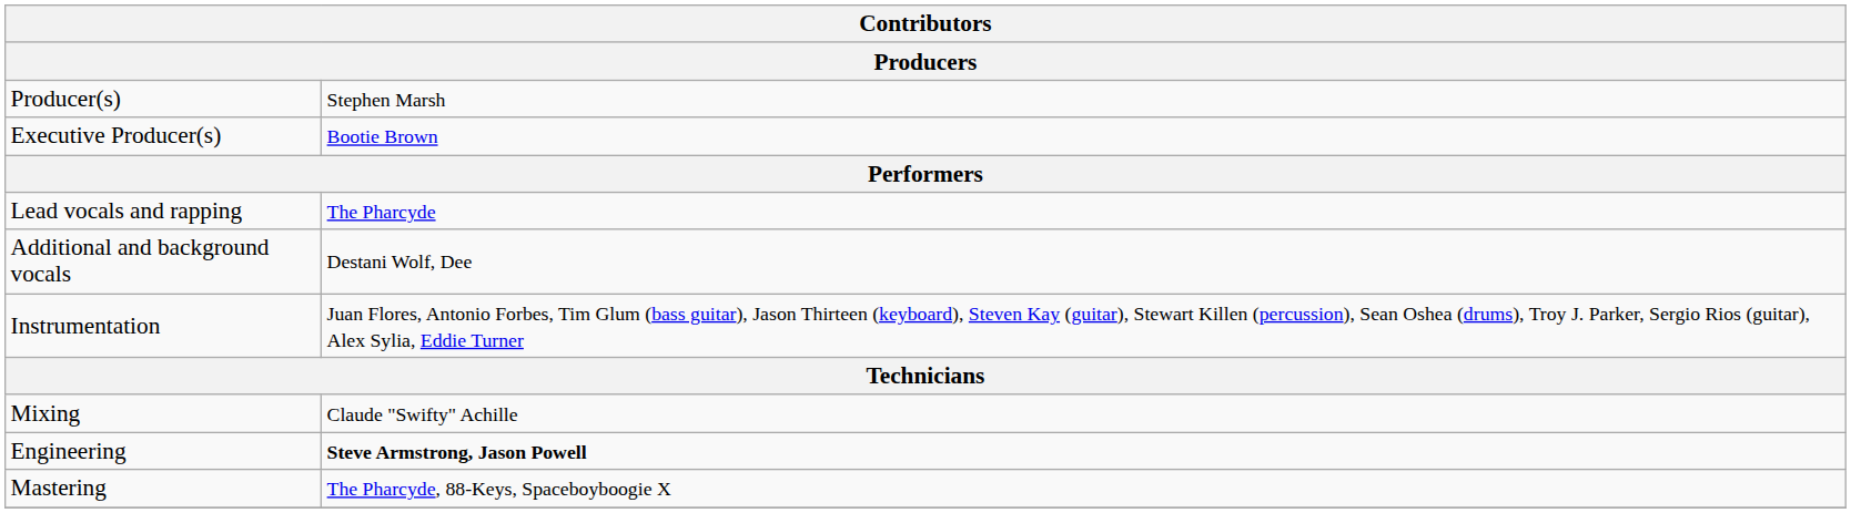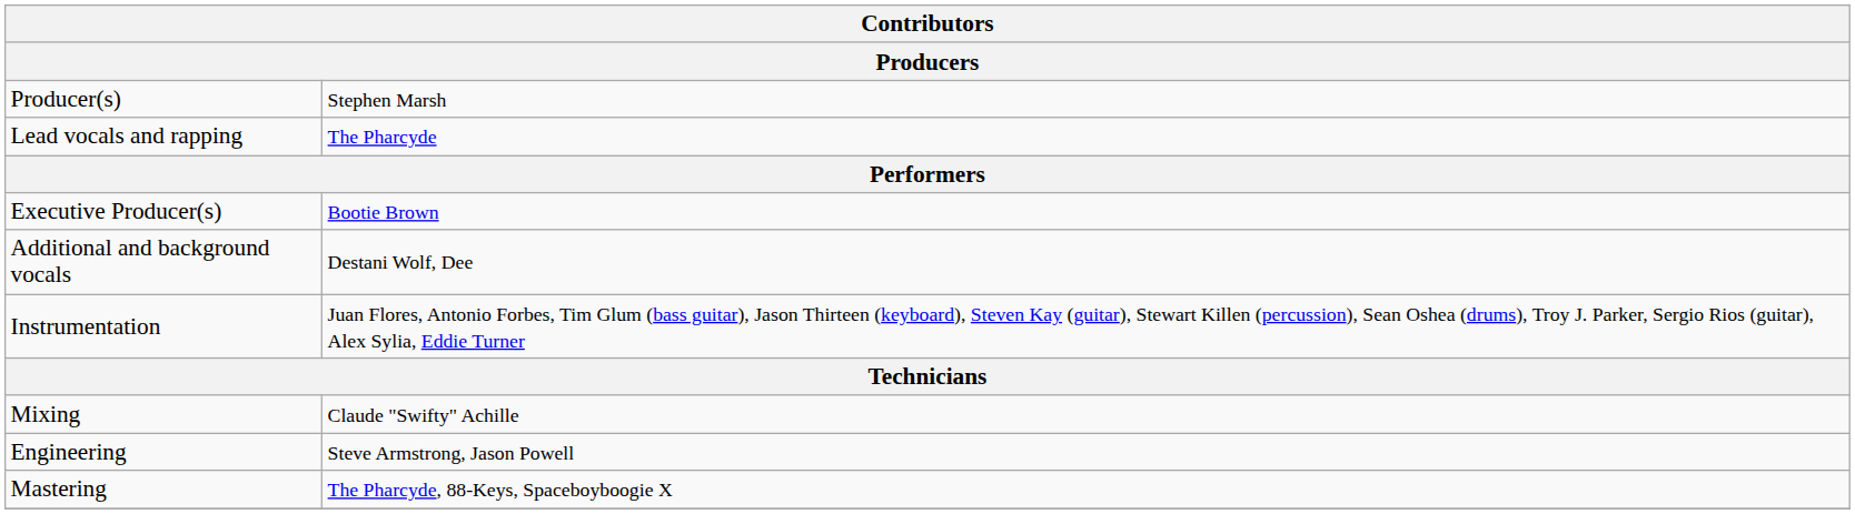 <table class="wikitable">
 <tr>
 <th colspan="2">Contributors</th>
 </tr>
 <tr>
 <th colspan="2">Producers</th>
 </tr>
 <tr>
 <td>Producer(s)</td>
 <td><small>Stephen Marsh</small></td>
 </tr>
 <tr>
-<td>Executive Producer(s)</td>
-<td><small><a href='#'>Bootie Brown</a></small></td>
+<td>Lead vocals and rapping</td>
+<td><small><a href='#'>The Pharcyde</a></small></td>
 </tr>
 <tr>
 <th colspan="2">Performers</th>
 </tr>
 <tr>
-<td>Lead vocals and rapping</td>
-<td><small><a href='#'>The Pharcyde</a></small></td>
+<td>Executive Producer(s)</td>
+<td><small><a href='#'>Bootie Brown</a></small></td>
 </tr>
 <tr>
 <td>Additional and background vocals</td>
 <td><small>Destani Wolf, Dee</small></td>
 </tr>
 <tr>
 <td>Instrumentation</td>
 <td><small>Juan Flores, Antonio Forbes, Tim Glum (<a href='#'>bass guitar</a>), Jason Thirteen (<a href='#'>keyboard</a>), <a href='#'>Steven Kay</a> (<a href='#'>guitar</a>), Stewart Killen (<a href='#'>percussion</a>), Sean Oshea (<a href='#'>drums</a>), Troy J. Parker, Sergio Rios (guitar), Alex Sylia, <a href='#'>Eddie Turner</a></small></td>
 </tr>
 <tr>
 <th colspan="2">Technicians</th>
 </tr>
 <tr>
 <td>Mixing</td>
 <td><small>Claude "Swifty" Achille</small></td>
 </tr>
 <tr>
 <td>Engineering</td>
-<td><strong><small>Steve Armstrong, Jason Powell</small></strong></td>
+<td><small>Steve Armstrong, Jason Powell</small></td>
 </tr>
 <tr>
 <td>Mastering</td>
 <td><small><a href='#'>The Pharcyde</a>, 88-Keys, Spaceboyboogie X</small></td>
 </tr>
 <tr>
 </tr>
 </table>
